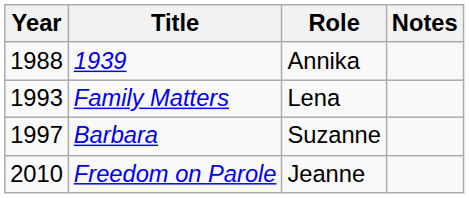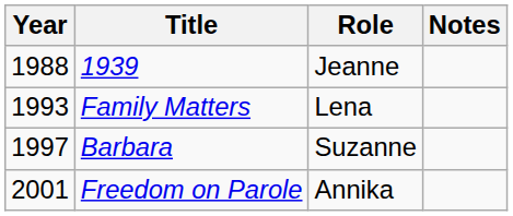 <table class="wikitable sortable">
 <tr>
 <th>Year</th>
 <th>Title</th>
 <th>Role</th>
 <th class="unsortable">Notes</th>
 </tr>
 <tr>
 <td>1988</td>
 <td><em><a href='#'>1939</a></em></td>
-<td>Annika</td>
+<td>Jeanne</td>
 <td></td>
 </tr>
 <tr>
 <td>1993</td>
 <td><em><a href='#'>Family Matters</a></em></td>
 <td>Lena</td>
 <td></td>
 </tr>
 <tr>
 <td>1997</td>
 <td><em><a href='#'>Barbara</a></em></td>
 <td>Suzanne</td>
 <td></td>
 </tr>
 <tr>
-<td>2010</td>
+<td>2001</td>
 <td><em><a href='#'>Freedom on Parole</a></em></td>
-<td>Jeanne</td>
+<td>Annika</td>
 <td></td>
 </tr>
 </table>
